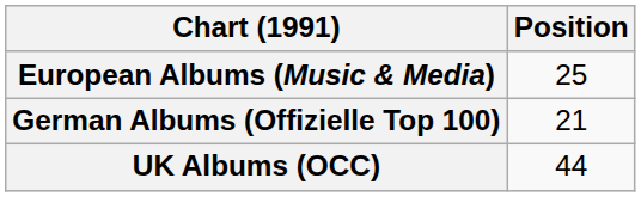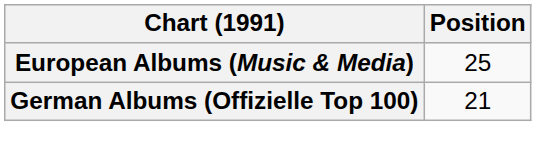 <table class="wikitable sortable plainrowheaders" style="text-align:center">
 <tr>
 <th scope="col">Chart (1991)</th>
 <th scope="col">Position</th>
 </tr>
 <tr>
 <th scope="row">European Albums (<em>Music & Media</em>)</th>
 <td>25</td>
 </tr>
 <tr>
 <th scope="row">German Albums (Offizielle Top 100)</th>
 <td>21</td>
 </tr>
-<tr>
-<th scope="row">UK Albums (OCC)</th>
-<td>44</td>
-</tr>
 </table>
